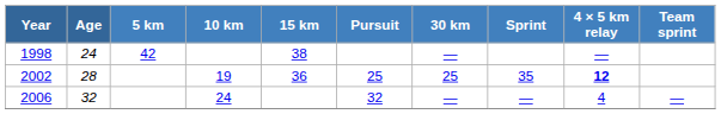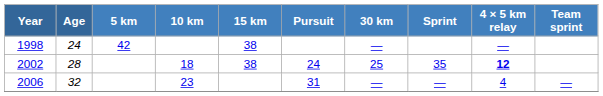 <table class="wikitable" style="font-size:95%; text-align:center; border:grey solid 1px; border-collapse:collapse; background:#ffffff;">
 <tr>
 <th style="background-color:#369; color:white; width:60px;"> Year </th>
 <th style="background-color:#369; color:white; width:40px;"> Age </th>
 <th style="background-color:#4180be; color:white; width:75px;"> 5 km </th>
 <th style="background-color:#4180be; color:white; width:75px;"> 10 km </th>
 <th style="background-color:#4180be; color:white; width:75px;"> 15 km </th>
 <th style="background-color:#4180be; color:white; width:75px;"> Pursuit </th>
 <th style="background-color:#4180be; color:white; width:75px;"> 30 km </th>
 <th style="background-color:#4180be; color:white; width:75px;"> Sprint </th>
 <th style="background-color:#4180be; color:white; width:75px;"> 4 × 5 km <br> relay </th>
 <th style="background-color:#4180be; color:white; width:75px;"> Team <br> sprint </th>
 </tr>
 <tr>
 <td><a href='#'>1998</a></td>
 <td><em>24</em></td>
 <td><a href='#'>42</a></td>
 <td></td>
 <td><a href='#'>38</a></td>
 <td><a href='#'></a></td>
 <td><a href='#'>—</a></td>
 <td></td>
 <td><a href='#'>—</a></td>
 <td></td>
 </tr>
 <tr>
 <td><a href='#'>2002</a></td>
 <td><em>28</em></td>
 <td></td>
-<td><a href='#'>19</a></td>
-<td><a href='#'>36</a></td>
-<td><a href='#'>25</a></td>
+<td><a href='#'>18</a></td>
+<td><a href='#'>38</a></td>
+<td><a href='#'>24</a></td>
 <td><a href='#'>25</a></td>
 <td><a href='#'>35</a></td>
 <td><strong><a href='#'>12</a></strong></td>
 <td></td>
 </tr>
 <tr>
 <td><a href='#'>2006</a></td>
 <td><em>32</em></td>
 <td></td>
-<td><a href='#'>24</a></td>
+<td><a href='#'>23</a></td>
 <td></td>
-<td><a href='#'>32</a></td>
+<td><a href='#'>31</a></td>
 <td><a href='#'>—</a></td>
 <td><a href='#'>—</a></td>
 <td><a href='#'>4</a></td>
 <td><a href='#'>—</a></td>
 </tr>
 <tr>
 </tr>
 </table>
